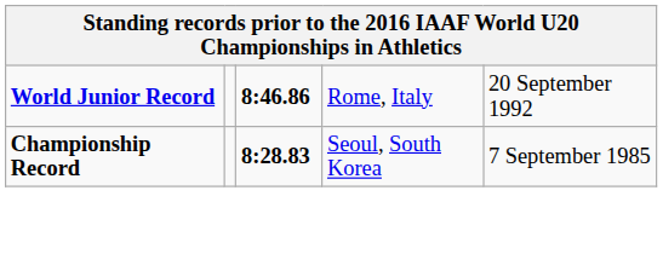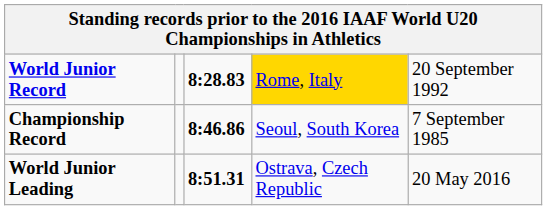 <table class="wikitable" width=75%>
 <tr>
 <th colspan="5">Standing records prior to the 2016 IAAF World U20 Championships in Athletics</th>
 </tr>
 <tr>
 <td><strong><a href='#'>World Junior Record</a></strong></td>
 <td></td>
-<td><strong>8:46.86</strong></td>
-<td><a href='#'>Rome</a>, <a href='#'>Italy</a></td>
+<td><strong>8:28.83</strong></td>
+<td style="background: gold;"><a href='#'>Rome</a>, <a href='#'>Italy</a></td>
 <td>20 September 1992</td>
 </tr>
 <tr>
 <td><strong>Championship Record</strong></td>
 <td></td>
-<td><strong>8:28.83</strong></td>
+<td><strong>8:46.86</strong></td>
 <td><a href='#'>Seoul</a>, <a href='#'>South Korea</a></td>
 <td>7 September 1985</td>
 </tr>
+<tr>
+<td><strong>World Junior Leading</strong></td>
+<td></td>
+<td><strong>8:51.31</strong></td>
+<td><a href='#'>Ostrava</a>, <a href='#'>Czech Republic</a></td>
+<td>20 May 2016</td>
+</tr>
 </table>
